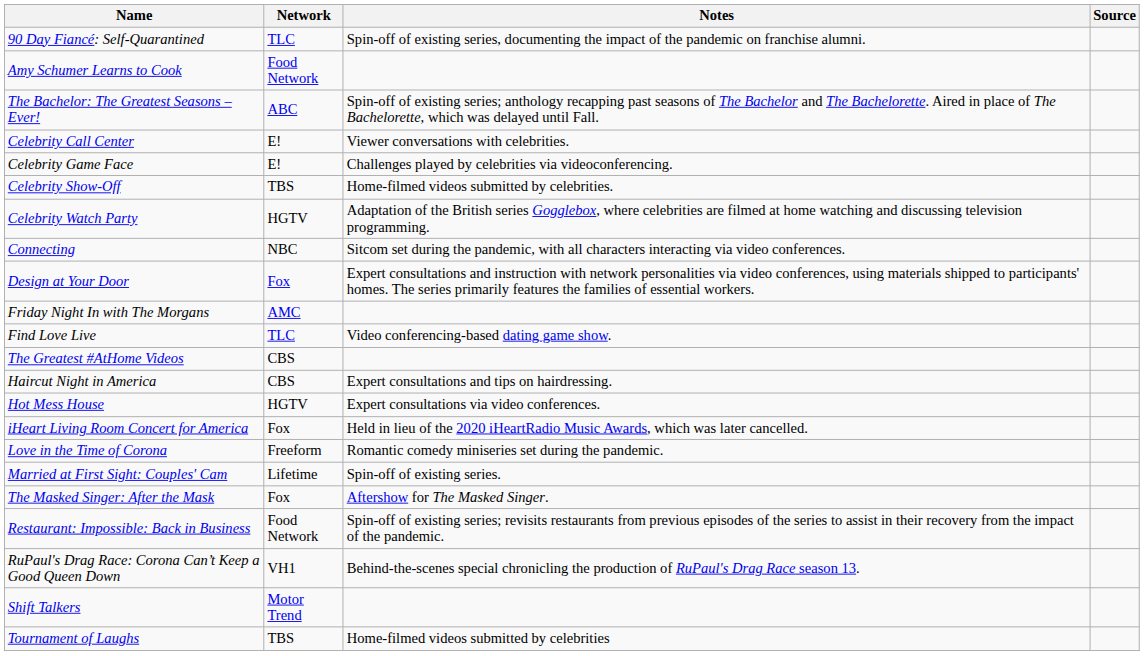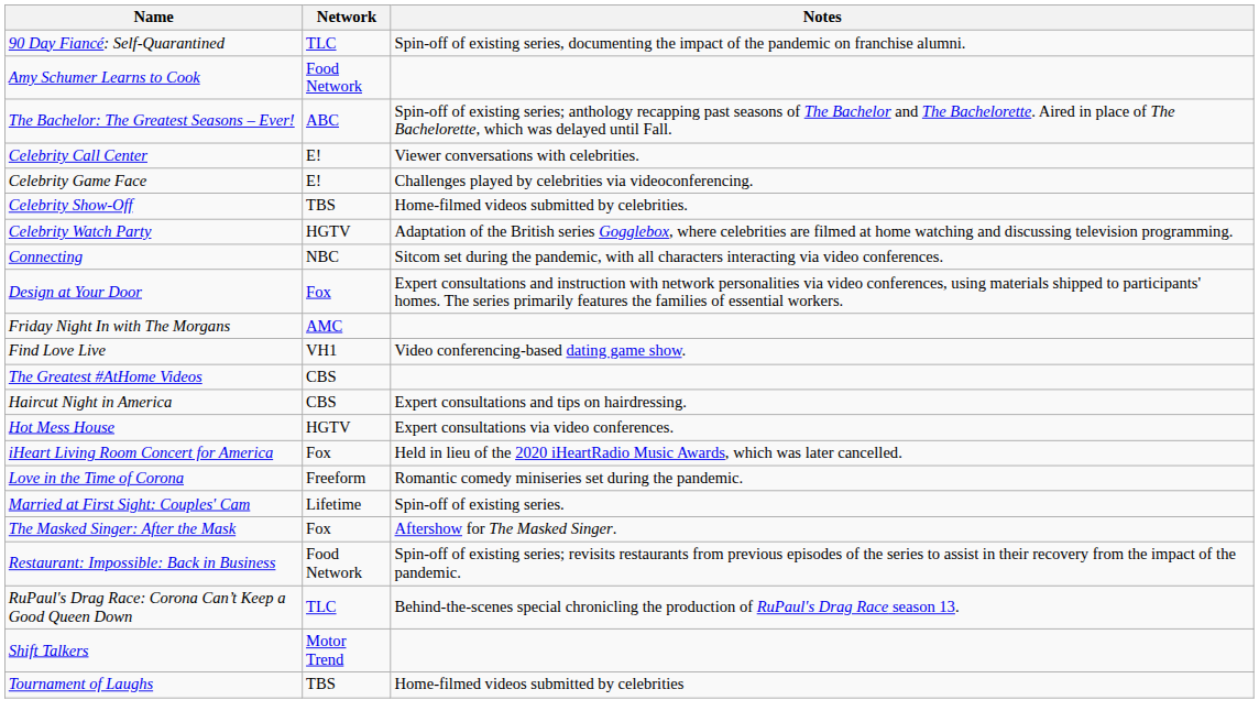 <table class="wikitable sortable">
 <tr>
 <th>Name</th>
 <th>Network</th>
 <th>Notes</th>
-<th>Source</th>
 </tr>
 <tr>
 <td><em><a href='#'>90 Day Fiancé</a>: Self-Quarantined</em></td>
 <td><a href='#'>TLC</a></td>
 <td>Spin-off of existing series, documenting the impact of the pandemic on franchise alumni.</td>
-<td></td>
 </tr>
 <tr>
 <td><em><a href='#'>Amy Schumer Learns to Cook</a></em></td>
 <td><a href='#'>Food Network</a></td>
-<td></td>
 <td></td>
 </tr>
 <tr>
 <td><em><a href='#'>The Bachelor: The Greatest Seasons – Ever!</a></em></td>
 <td><a href='#'>ABC</a></td>
 <td>Spin-off of existing series; anthology recapping past seasons of <em><a href='#'>The Bachelor</a></em> and <em><a href='#'>The Bachelorette</a></em>. Aired in place of <em>The Bachelorette</em>, which was delayed until Fall.</td>
-<td></td>
 </tr>
 <tr>
 <td><em><a href='#'>Celebrity Call Center</a></em></td>
 <td>E!</td>
 <td>Viewer conversations with celebrities.</td>
-<td></td>
 </tr>
 <tr>
 <td><em>Celebrity Game Face</em></td>
 <td>E!</td>
 <td>Challenges played by celebrities via videoconferencing.</td>
-<td></td>
 </tr>
 <tr>
 <td><em><a href='#'>Celebrity Show-Off</a></em></td>
 <td>TBS</td>
 <td>Home-filmed videos submitted by celebrities.</td>
-<td></td>
 </tr>
 <tr>
 <td><em><a href='#'>Celebrity Watch Party</a></em></td>
 <td>HGTV</td>
 <td>Adaptation of the British series <em><a href='#'>Gogglebox</a></em>, where celebrities are filmed at home watching and discussing television programming.</td>
-<td></td>
 </tr>
 <tr>
 <td><em><a href='#'>Connecting</a></em></td>
 <td>NBC</td>
 <td>Sitcom set during the pandemic, with all characters interacting via video conferences.</td>
-<td></td>
 </tr>
 <tr>
 <td><em><a href='#'>Design at Your Door</a></em></td>
 <td><a href='#'>Fox</a></td>
 <td>Expert consultations and instruction with network personalities via video conferences, using materials shipped to participants' homes. The series primarily features the families of essential workers.</td>
-<td></td>
 </tr>
 <tr>
 <td><em>Friday Night In with The Morgans</em></td>
 <td><a href='#'>AMC</a></td>
 <td></td>
-<td></td>
 </tr>
 <tr>
 <td><em>Find Love Live</em></td>
-<td><a href='#'>TLC</a></td>
+<td>VH1</td>
 <td>Video conferencing-based <a href='#'>dating game show</a>.</td>
-<td></td>
 </tr>
 <tr>
 <td><em><a href='#'>The Greatest #AtHome Videos</a></em></td>
 <td>CBS</td>
-<td></td>
 <td></td>
 </tr>
 <tr>
 <td><em>Haircut Night in America</em></td>
 <td>CBS</td>
 <td>Expert consultations and tips on hairdressing.</td>
-<td></td>
 </tr>
 <tr>
 <td><em><a href='#'>Hot Mess House</a></em></td>
 <td>HGTV</td>
 <td>Expert consultations via video conferences.</td>
-<td></td>
 </tr>
 <tr>
 <td><em><a href='#'>iHeart Living Room Concert for America</a></em></td>
 <td>Fox</td>
 <td>Held in lieu of the <a href='#'>2020 iHeartRadio Music Awards</a>, which was later cancelled.</td>
-<td></td>
 </tr>
 <tr>
 <td><em><a href='#'>Love in the Time of Corona</a></em></td>
 <td>Freeform</td>
 <td>Romantic comedy miniseries set during the pandemic.</td>
-<td></td>
 </tr>
 <tr>
 <td><em><a href='#'>Married at First Sight: Couples' Cam</a></em></td>
 <td>Lifetime</td>
 <td>Spin-off of existing series.</td>
-<td></td>
 </tr>
 <tr>
 <td><em><a href='#'>The Masked Singer: After the Mask</a></em></td>
 <td>Fox</td>
 <td><a href='#'>Aftershow</a> for <em>The Masked Singer</em>.</td>
-<td></td>
 </tr>
 <tr>
 <td><em><a href='#'>Restaurant: Impossible: Back in Business</a></em></td>
 <td>Food Network</td>
 <td>Spin-off of existing series; revisits restaurants from previous episodes of the series to assist in their recovery from the impact of the pandemic.</td>
-<td></td>
 </tr>
 <tr>
 <td><em>RuPaul's Drag Race: Corona Can’t Keep a Good Queen Down</em></td>
-<td>VH1</td>
+<td><a href='#'>TLC</a></td>
 <td>Behind-the-scenes special chronicling the production of <a href='#'><em>RuPaul's Drag Race</em> season 13</a>.</td>
-<td></td>
 </tr>
 <tr>
 <td><em><a href='#'>Shift Talkers</a></em></td>
 <td><a href='#'>Motor Trend</a></td>
-<td></td>
 <td></td>
 </tr>
 <tr>
 <td><em><a href='#'>Tournament of Laughs</a></em></td>
 <td>TBS</td>
 <td>Home-filmed videos submitted by celebrities</td>
-<td></td>
 </tr>
 </table>
